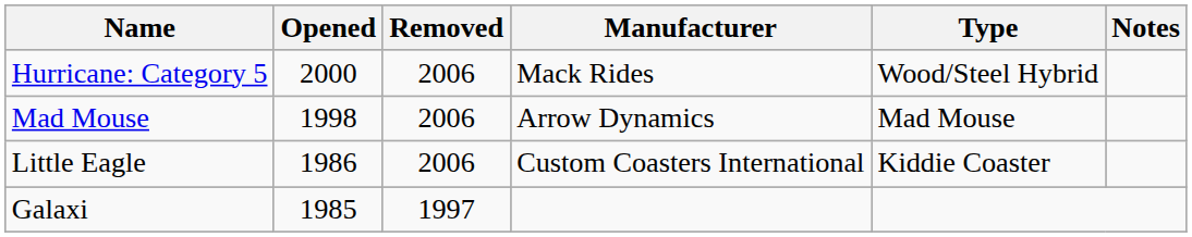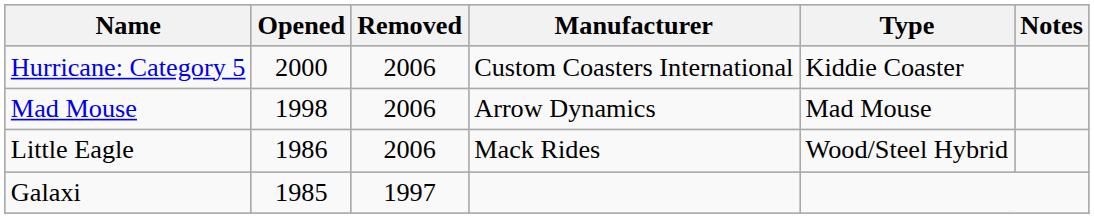 <table class="wikitable sortable">
 <tr>
 <th>Name</th>
 <th>Opened</th>
 <th>Removed</th>
 <th>Manufacturer</th>
 <th>Type</th>
 <th class="unsortable">Notes</th>
 </tr>
 <tr>
 <td><a href='#'>Hurricane: Category 5</a></td>
 <td align="center">2000</td>
 <td align="center">2006</td>
-<td>Mack Rides</td>
-<td>Wood/Steel Hybrid</td>
+<td>Custom Coasters International</td>
+<td>Kiddie Coaster</td>
 <td></td>
 </tr>
 <tr>
 <td><a href='#'>Mad Mouse</a></td>
 <td align="center">1998</td>
 <td align="center">2006</td>
 <td>Arrow Dynamics</td>
 <td>Mad Mouse</td>
 <td></td>
 </tr>
 <tr>
 <td>Little Eagle</td>
 <td align="center">1986</td>
 <td align="center">2006</td>
-<td>Custom Coasters International</td>
-<td>Kiddie Coaster</td>
+<td>Mack Rides</td>
+<td>Wood/Steel Hybrid</td>
 <td></td>
 </tr>
 <tr>
 <td>Galaxi</td>
 <td align="center">1985</td>
 <td align="center">1997</td>
 <td></td>
 </tr>
 </table>
